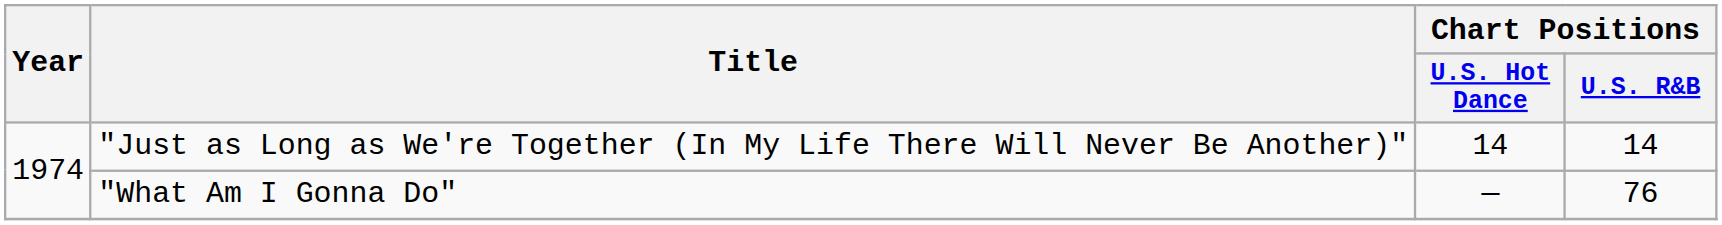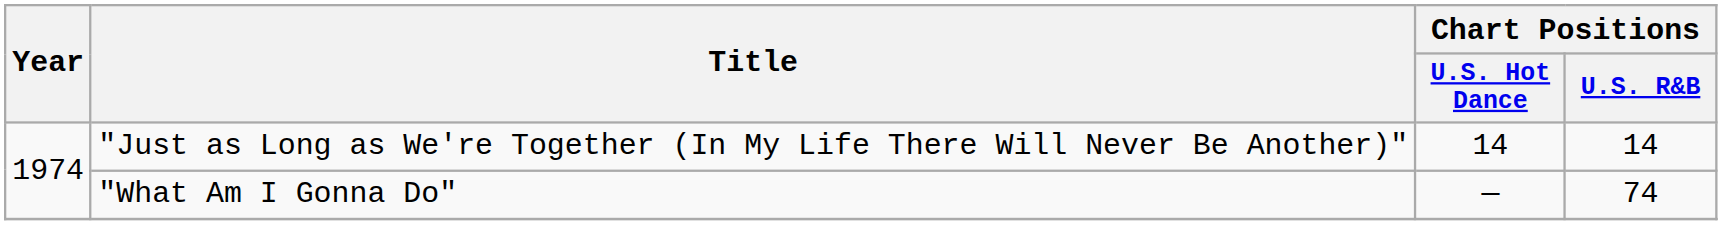 <table class="wikitable" style="text-align:center;">
 <tr>
 <th rowspan="2">Year</th>
 <th rowspan="2">Title</th>
 <th colspan="2">Chart Positions</th>
 </tr>
 <tr style="font-size:smaller;">
 <th width="60"><a href='#'>U.S. Hot Dance</a></th>
 <th width="60"><a href='#'>U.S. R&B</a></th>
 </tr>
 <tr>
 <td rowspan="2">1974</td>
 <td align="left">"Just as Long as We're Together (In My Life There Will Never Be Another)"</td>
 <td>14</td>
 <td>14</td>
 </tr>
 <tr>
 <td align="left">"What Am I Gonna Do"</td>
 <td>—</td>
-<td>76</td>
+<td>74</td>
 </tr>
 <tr>
 </tr>
 </table>
